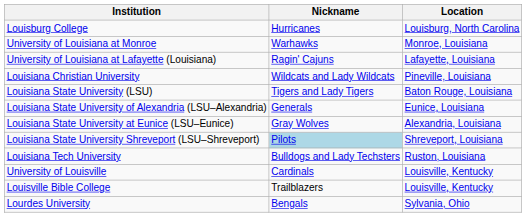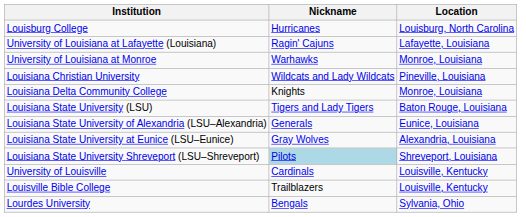 <table class="wikitable">
 <tr>
 <th>Institution</th>
 <th>Nickname</th>
 <th>Location</th>
 </tr>
 <tr>
 <td><a href='#'>Louisburg College</a></td>
 <td><a href='#'>Hurricanes</a></td>
 <td><a href='#'>Louisburg, North Carolina</a></td>
 </tr>
 <tr>
+<td><a href='#'>University of Louisiana at Lafayette</a> (Louisiana)</td>
+<td><a href='#'>Ragin' Cajuns</a></td>
+<td><a href='#'>Lafayette, Louisiana</a></td>
+</tr>
+<tr>
 <td><a href='#'>University of Louisiana at Monroe</a></td>
 <td><a href='#'>Warhawks</a></td>
 <td><a href='#'>Monroe, Louisiana</a></td>
 </tr>
 <tr>
-<td><a href='#'>University of Louisiana at Lafayette</a> (Louisiana)</td>
-<td><a href='#'>Ragin' Cajuns</a></td>
-<td><a href='#'>Lafayette, Louisiana</a></td>
-</tr>
-<tr>
 <td><a href='#'>Louisiana Christian University</a></td>
 <td><a href='#'>Wildcats and Lady Wildcats</a></td>
 <td><a href='#'>Pineville, Louisiana</a></td>
+</tr>
+<tr>
+<td><a href='#'>Louisiana Delta Community College</a></td>
+<td>Knights</td>
+<td><a href='#'>Monroe, Louisiana</a></td>
 </tr>
 <tr>
 <td><a href='#'>Louisiana State University</a> (LSU)</td>
 <td><a href='#'>Tigers and Lady Tigers</a></td>
 <td><a href='#'>Baton Rouge, Louisiana</a></td>
 </tr>
 <tr>
 <td><a href='#'>Louisiana State University of Alexandria</a> (LSU–Alexandria)</td>
 <td><a href='#'>Generals</a></td>
 <td><a href='#'>Eunice, Louisiana</a></td>
 </tr>
 <tr>
 <td><a href='#'>Louisiana State University at Eunice</a> (LSU–Eunice)</td>
 <td><a href='#'>Gray Wolves</a></td>
 <td><a href='#'>Alexandria, Louisiana</a></td>
 </tr>
 <tr>
 <td><a href='#'>Louisiana State University Shreveport</a> (LSU–Shreveport)</td>
 <td style="background: lightblue;"><a href='#'>Pilots</a></td>
 <td><a href='#'>Shreveport, Louisiana</a></td>
 </tr>
 <tr>
-<td><a href='#'>Louisiana Tech University</a></td>
-<td><a href='#'>Bulldogs and Lady Techsters</a></td>
-<td><a href='#'>Ruston, Louisiana</a></td>
-</tr>
-<tr>
 <td><a href='#'>University of Louisville</a></td>
 <td><a href='#'>Cardinals</a></td>
 <td><a href='#'>Louisville, Kentucky</a></td>
 </tr>
 <tr>
 <td><a href='#'>Louisville Bible College</a></td>
 <td>Trailblazers</td>
 <td><a href='#'>Louisville, Kentucky</a></td>
 </tr>
 <tr>
 <td><a href='#'>Lourdes University</a></td>
 <td><a href='#'>Bengals</a></td>
 <td><a href='#'>Sylvania, Ohio</a></td>
 </tr>
 </table>
